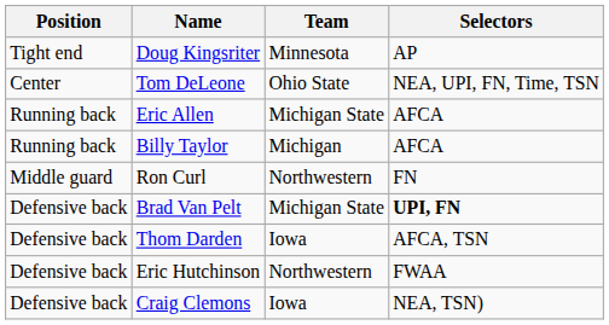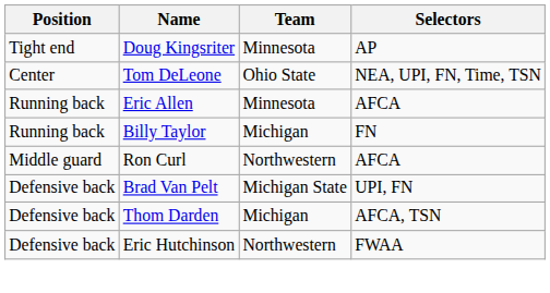 <table class="wikitable" style="font-size: 90%">
 <tr>
 <th>Position</th>
 <th>Name</th>
 <th>Team</th>
 <th>Selectors</th>
 </tr>
 <tr>
 <td>Tight end</td>
 <td><a href='#'>Doug Kingsriter</a></td>
 <td>Minnesota</td>
 <td>AP</td>
 </tr>
 <tr>
 <td>Center</td>
 <td><a href='#'>Tom DeLeone</a></td>
 <td>Ohio State</td>
 <td>NEA, UPI, FN, Time, TSN</td>
 </tr>
 <tr>
 <td>Running back</td>
 <td><a href='#'>Eric Allen</a></td>
-<td>Michigan State</td>
+<td>Minnesota</td>
 <td>AFCA</td>
 </tr>
 <tr>
 <td>Running back</td>
 <td><a href='#'>Billy Taylor</a></td>
 <td>Michigan</td>
-<td>AFCA</td>
+<td>FN</td>
 </tr>
 <tr>
 <td>Middle guard</td>
 <td>Ron Curl</td>
 <td>Northwestern</td>
-<td>FN</td>
+<td>AFCA</td>
 </tr>
 <tr>
 <td>Defensive back</td>
 <td><a href='#'>Brad Van Pelt</a></td>
 <td>Michigan State</td>
-<td><strong>UPI, FN</strong></td>
+<td>UPI, FN</td>
 </tr>
 <tr>
 <td>Defensive back</td>
 <td><a href='#'>Thom Darden</a></td>
-<td>Iowa</td>
+<td>Michigan</td>
 <td>AFCA, TSN</td>
 </tr>
 <tr>
 <td>Defensive back</td>
 <td>Eric Hutchinson</td>
 <td>Northwestern</td>
 <td>FWAA</td>
 </tr>
-<tr>
-<td>Defensive back</td>
-<td><a href='#'>Craig Clemons</a></td>
-<td>Iowa</td>
-<td>NEA, TSN)</td>
-</tr>
 </table>
